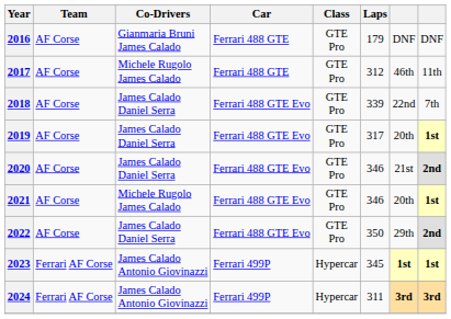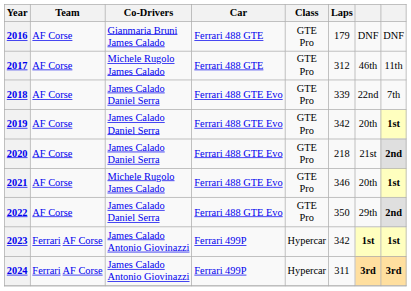 <table class="wikitable" style="text-align:center; font-size:90%">
 <tr>
 <th>Year</th>
 <th>Team</th>
 <th>Co-Drivers</th>
 <th>Car</th>
 <th>Class</th>
 <th>Laps</th>
 <th></th>
 <th></th>
 </tr>
 <tr>
 <th><a href='#'>2016</a></th>
 <td align="left"> <a href='#'>AF Corse</a></td>
 <td align="left"> <a href='#'>Gianmaria Bruni</a><br> <a href='#'>James Calado</a></td>
 <td align="left"><a href='#'>Ferrari 488 GTE</a></td>
 <td>GTE<br>Pro</td>
 <td>179</td>
 <td>DNF</td>
 <td>DNF</td>
 </tr>
 <tr>
 <th><a href='#'>2017</a></th>
 <td align="left"> <a href='#'>AF Corse</a></td>
 <td align="left"> <a href='#'>Michele Rugolo</a><br> <a href='#'>James Calado</a></td>
 <td align="left"><a href='#'>Ferrari 488 GTE</a></td>
 <td>GTE<br>Pro</td>
 <td>312</td>
 <td>46th</td>
 <td>11th</td>
 </tr>
 <tr>
 <th><a href='#'>2018</a></th>
 <td align="left"> <a href='#'>AF Corse</a></td>
 <td align="left"> <a href='#'>James Calado</a><br> <a href='#'>Daniel Serra</a></td>
 <td align="left"><a href='#'>Ferrari 488 GTE Evo</a></td>
 <td>GTE<br>Pro</td>
 <td>339</td>
 <td>22nd</td>
 <td>7th</td>
 </tr>
 <tr>
 <th><a href='#'>2019</a></th>
 <td align="left"> <a href='#'>AF Corse</a></td>
 <td align="left"> <a href='#'>James Calado</a><br> <a href='#'>Daniel Serra</a></td>
 <td align="left"><a href='#'>Ferrari 488 GTE Evo</a></td>
 <td>GTE<br>Pro</td>
-<td>317</td>
+<td>342</td>
 <td>20th</td>
 <td style="background:#FFFFBF;"><strong>1st</strong></td>
 </tr>
 <tr>
 <th><a href='#'>2020</a></th>
 <td align="left"> <a href='#'>AF Corse</a></td>
 <td align="left"> <a href='#'>James Calado</a><br> <a href='#'>Daniel Serra</a></td>
 <td align="left"><a href='#'>Ferrari 488 GTE Evo</a></td>
 <td>GTE<br>Pro</td>
-<td>346</td>
+<td>218</td>
 <td>21st</td>
 <td style="background:#DFDFDF;"><strong>2nd</strong></td>
 </tr>
 <tr>
 <th><a href='#'>2021</a></th>
 <td align="left"> <a href='#'>AF Corse</a></td>
 <td align="left"> <a href='#'>Michele Rugolo</a><br> <a href='#'>James Calado</a></td>
 <td align="left"><a href='#'>Ferrari 488 GTE Evo</a></td>
 <td>GTE<br>Pro</td>
 <td>346</td>
 <td>20th</td>
 <td style="background:#FFFFBF;"><strong>1st</strong></td>
 </tr>
 <tr>
 <th><a href='#'>2022</a></th>
 <td align="left"> <a href='#'>AF Corse</a></td>
 <td align="left"> <a href='#'>James Calado</a><br> <a href='#'>Daniel Serra</a></td>
 <td align="left"><a href='#'>Ferrari 488 GTE Evo</a></td>
 <td>GTE<br>Pro</td>
 <td>350</td>
 <td>29th</td>
 <td style="background:#DFDFDF;"><strong>2nd</strong></td>
 </tr>
 <tr>
 <th><a href='#'>2023</a></th>
 <td align="left"> <a href='#'>Ferrari</a> <a href='#'>AF Corse</a></td>
 <td align="left"> <a href='#'>James Calado</a><br> <a href='#'>Antonio Giovinazzi</a></td>
 <td align="left"><a href='#'>Ferrari 499P</a></td>
 <td>Hypercar</td>
-<td>345</td>
+<td>342</td>
 <td style="background:#FFFFBF;"><strong>1st</strong></td>
 <td style="background:#FFFFBF;"><strong>1st</strong></td>
 </tr>
 <tr>
 <th><a href='#'>2024</a></th>
 <td align="left" nowrap> <a href='#'>Ferrari</a> <a href='#'>AF Corse</a></td>
 <td align="left" nowrap> <a href='#'>James Calado</a><br> <a href='#'>Antonio Giovinazzi</a></td>
 <td align="left" nowrap><a href='#'>Ferrari 499P</a></td>
 <td>Hypercar</td>
 <td>311</td>
 <td style="background:#FFDF9F;"><strong>3rd</strong></td>
 <td style="background:#FFDF9F;"><strong>3rd</strong></td>
 </tr>
 <tr>
 </tr>
 </table>
